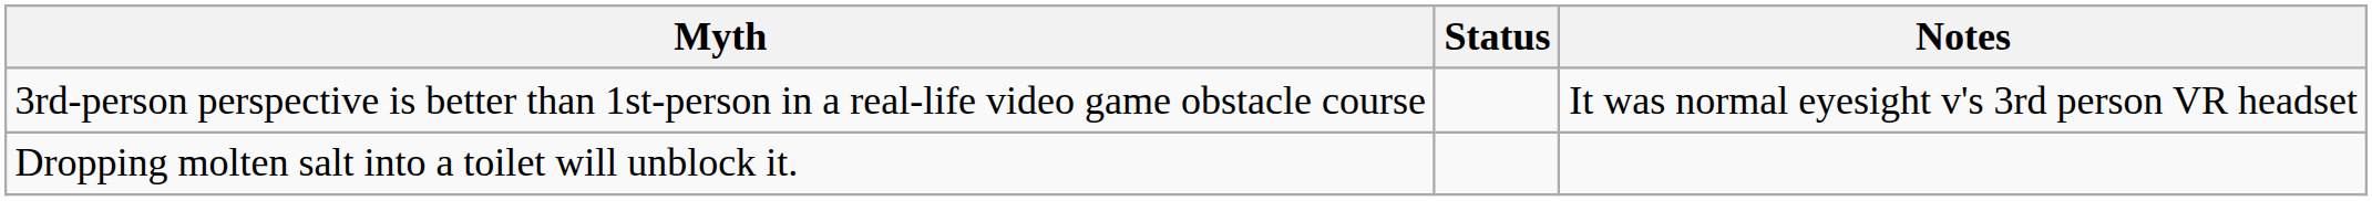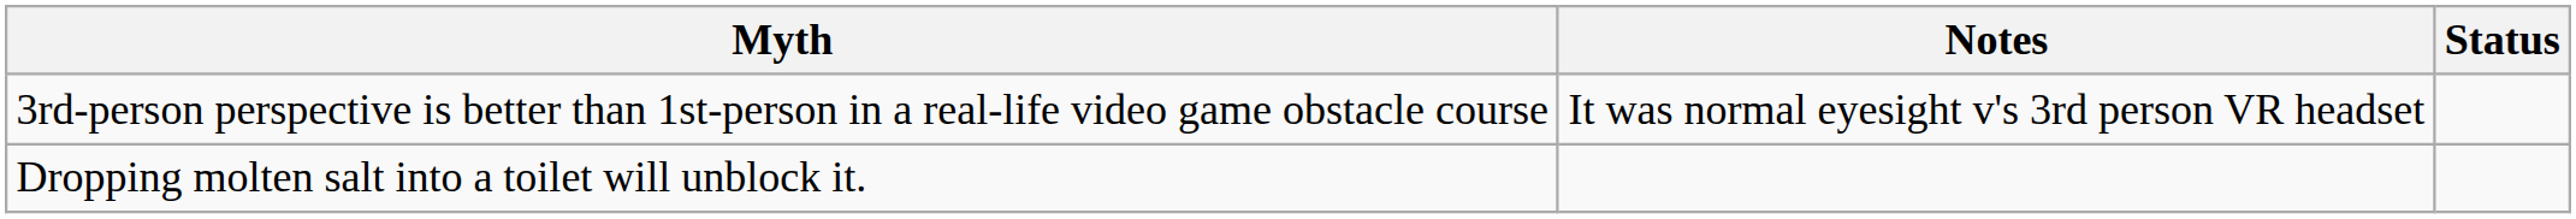 <table class="wikitable">
 <tr>
 <th>Myth</th>
+<th>Notes</th>
 <th>Status</th>
-<th>Notes</th>
 </tr>
 <tr>
 <td>3rd-person perspective is better than 1st-person in a real-life video game obstacle course</td>
+<td>It was normal eyesight v's 3rd person VR headset</td>
 <td></td>
-<td>It was normal eyesight v's 3rd person VR headset</td>
 </tr>
 <tr>
 <td>Dropping molten salt into a toilet will unblock it.</td>
 <td></td>
 <td></td>
 </tr>
 </table>
